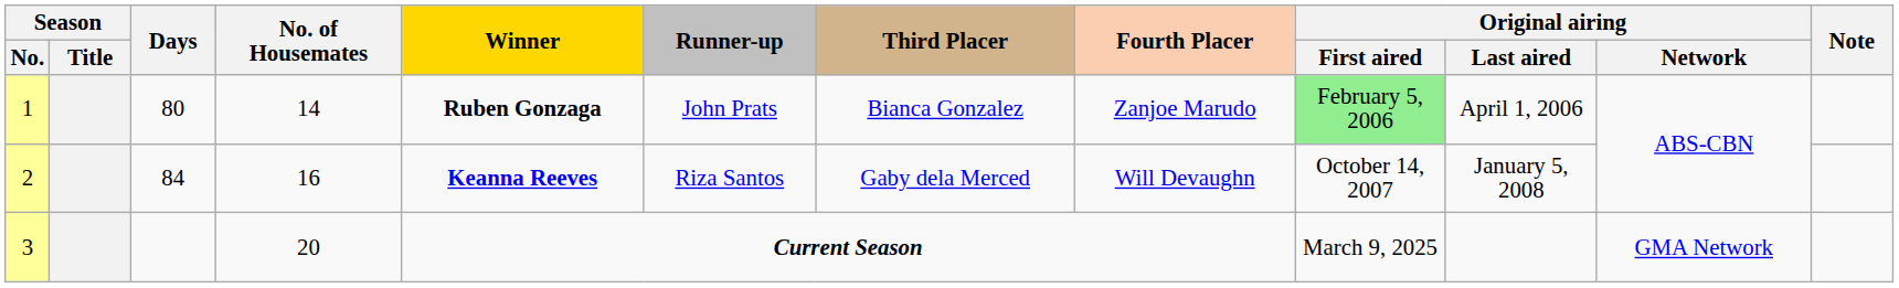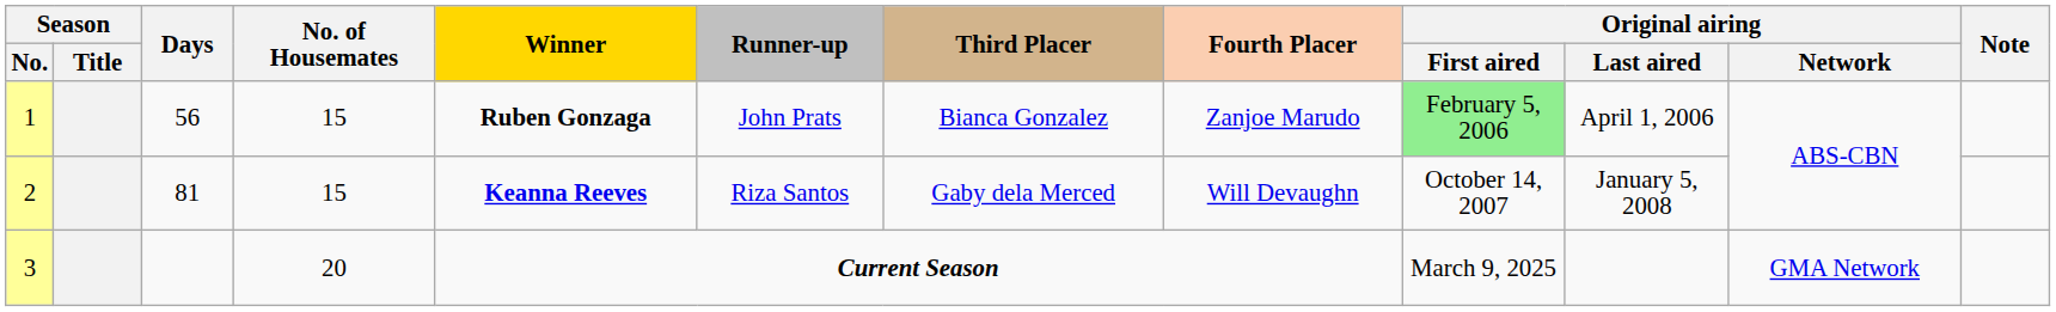 <table class="wikitable" style="text-align:center; font-size:95%; line-height:16px;" width="auto">
 <tr>
 <th colspan="2">Season</th>
 <th rowspan="2">Days</th>
 <th rowspan="2">No. of<br>Housemates</th>
 <th rowspan="2" style="background:gold;">Winner</th>
 <th rowspan="2" style="background:silver;">Runner-up</th>
 <th rowspan="2" style="background:tan;">Third Placer</th>
 <th rowspan="2" style="background:#FBCEB1;">Fourth Placer</th>
 <th colspan="3">Original airing</th>
 <th rowspan="2">Note</th>
 </tr>
 <tr>
 <th scope="col" width="2%">No.</th>
 <th>Title</th>
 <th scope="col" width="8%">First aired</th>
 <th scope="col" width="8%">Last aired</th>
 <th>Network</th>
 </tr>
 <tr style="height: 3em;">
 <td style="background:#FFFF99;">1</td>
 <th></th>
-<td>80</td>
-<td>14</td>
+<td>56</td>
+<td>15</td>
 <td><strong>Ruben Gonzaga</strong></td>
 <td><a href='#'>John Prats</a></td>
 <td><a href='#'>Bianca Gonzalez</a></td>
 <td><a href='#'>Zanjoe Marudo</a></td>
 <td style="background: lightgreen;">February 5, 2006</td>
 <td>April 1, 2006</td>
 <td rowspan="2"><a href='#'>ABS-CBN</a></td>
 <td></td>
 </tr>
 <tr style="height: 3em;">
 <td style="background:#FFFF99;">2</td>
 <th></th>
-<td>84</td>
-<td>16</td>
+<td>81</td>
+<td>15</td>
 <td><strong><a href='#'>Keanna Reeves</a></strong></td>
 <td><a href='#'>Riza Santos</a></td>
 <td><a href='#'>Gaby dela Merced</a></td>
 <td><a href='#'>Will Devaughn</a></td>
 <td>October 14, 2007</td>
 <td>January 5, 2008</td>
 <td></td>
 </tr>
 <tr style="height: 3em;">
 <td style="background:#FFFF99;">3</td>
 <th></th>
 <td></td>
 <td>20</td>
 <td colspan="4"><strong><em>Current Season</em></strong></td>
 <td>March 9, 2025</td>
 <td></td>
 <td><a href='#'>GMA Network</a></td>
 <td></td>
 </tr>
 </table>
